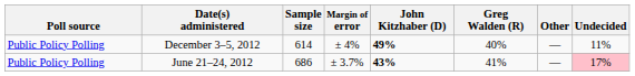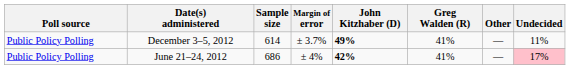 <table class="wikitable">
 <tr valign= bottom>
 <th style="width:185px;">Poll source</th>
 <th style="width:190px;">Date(s)<br>administered</th>
 <th class=small>Sample<br>size</th>
 <th><small>Margin of</small><br>error</th>
 <th style="width:110px;">John<br>Kitzhaber (D)</th>
 <th style="width:110px;">Greg<br>Walden (R)</th>
 <th style="width:40px;">Other</th>
 <th style="width:40px;">Undecided</th>
 </tr>
 <tr>
 <td><a href='#'>Public Policy Polling</a></td>
 <td align=center>December 3–5, 2012</td>
 <td align=center>614</td>
-<td align=center>± 4%</td>
+<td align=center>± 3.7%</td>
 <td><strong>49%</strong></td>
-<td align=center>40%</td>
+<td align=center>41%</td>
 <td align=center>—</td>
 <td align=center>11%</td>
 </tr>
 <tr>
 <td><a href='#'>Public Policy Polling</a></td>
 <td align=center>June 21–24, 2012</td>
 <td align=center>686</td>
-<td align=center>± 3.7%</td>
-<td><strong>43%</strong></td>
+<td align=center>± 4%</td>
+<td><strong>42%</strong></td>
 <td align=center>41%</td>
 <td align=center>—</td>
 <td align=center style="background: pink;">17%</td>
 </tr>
 </table>
